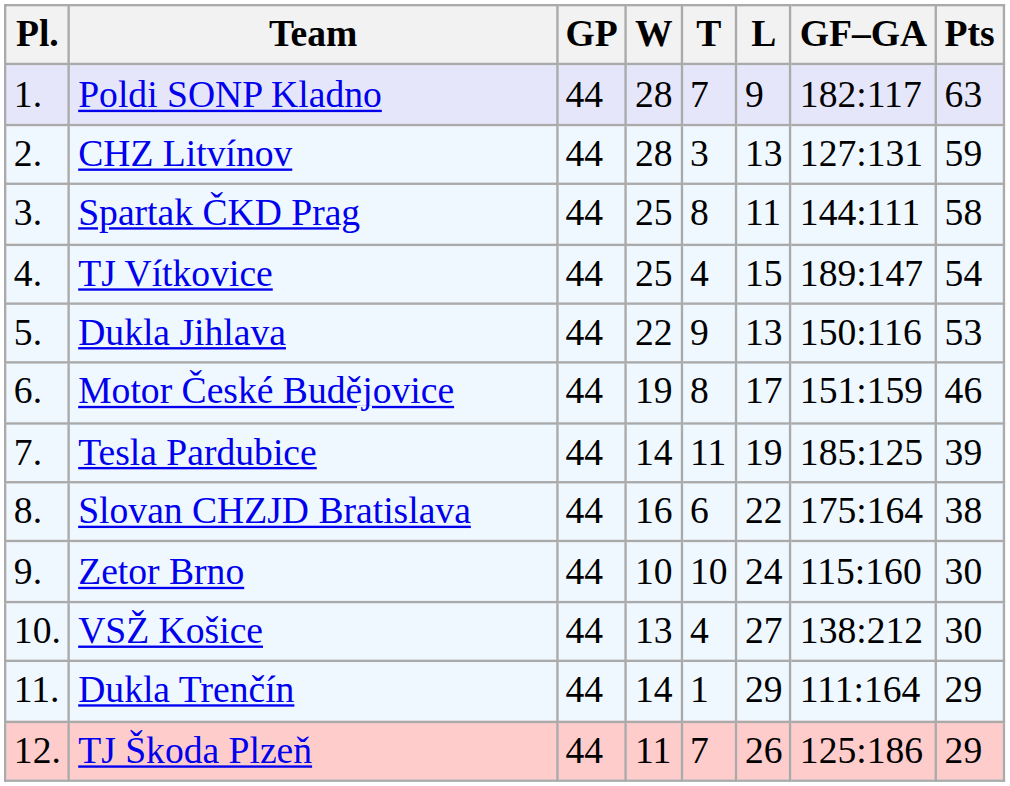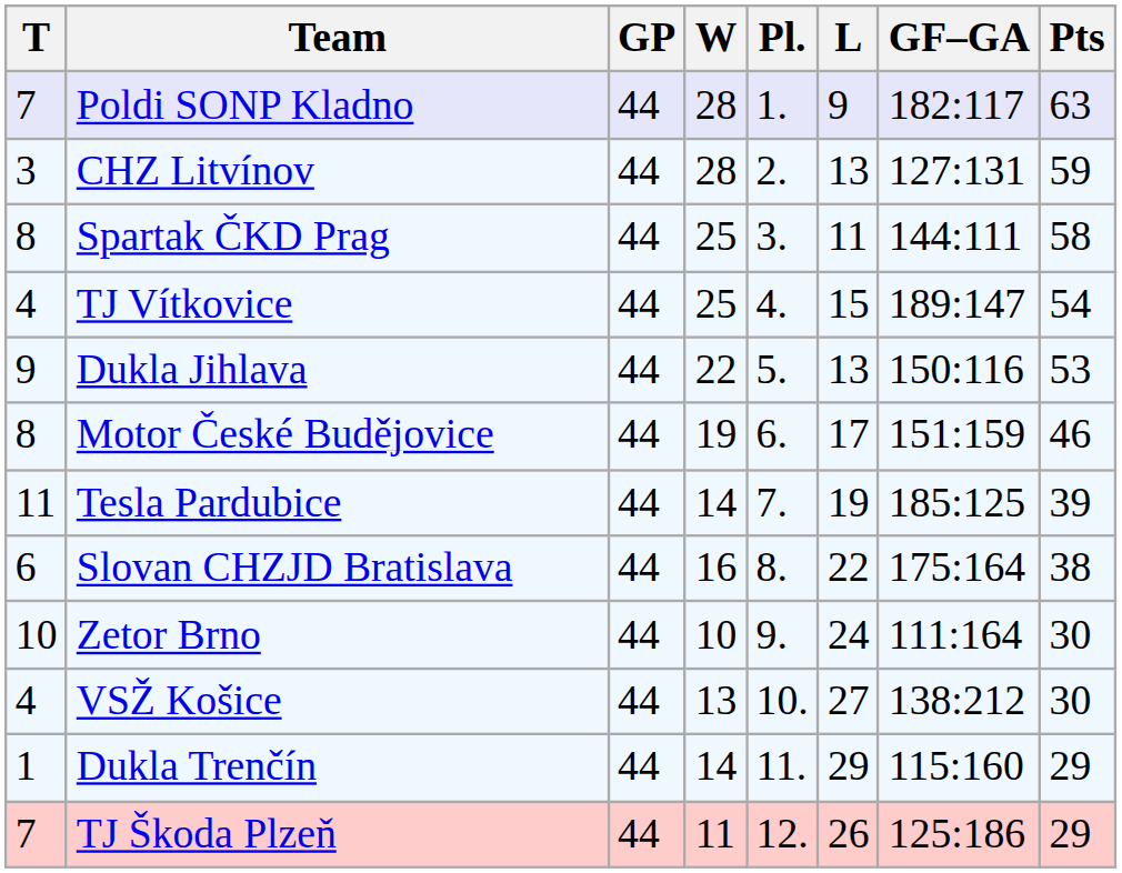 <table class="wikitable">
 <tr>
-<th>Pl.</th>
+<th>T</th>
 <th width="200">Team</th>
 <th>GP</th>
 <th>W</th>
-<th>T</th>
+<th>Pl.</th>
 <th>L</th>
 <th>GF–GA</th>
 <th>Pts</th>
 </tr>
 <tr bgcolor="#e6e6fa">
-<td>1.</td>
+<td>7</td>
 <td><a href='#'>Poldi SONP Kladno</a></td>
 <td>44</td>
 <td>28</td>
-<td>7</td>
+<td>1.</td>
 <td>9</td>
 <td>182:117</td>
 <td>63</td>
 </tr>
 <tr bgcolor="#f0f8ff">
-<td>2.</td>
+<td>3</td>
 <td><a href='#'>CHZ Litvínov</a></td>
 <td>44</td>
 <td>28</td>
-<td>3</td>
+<td>2.</td>
 <td>13</td>
 <td>127:131</td>
 <td>59</td>
 </tr>
 <tr bgcolor="#f0f8ff">
-<td>3.</td>
+<td>8</td>
 <td><a href='#'>Spartak ČKD Prag</a></td>
 <td>44</td>
 <td>25</td>
-<td>8</td>
+<td>3.</td>
 <td>11</td>
 <td>144:111</td>
 <td>58</td>
 </tr>
 <tr bgcolor="#f0f8ff">
-<td>4.</td>
+<td>4</td>
 <td><a href='#'>TJ Vítkovice</a></td>
 <td>44</td>
 <td>25</td>
-<td>4</td>
+<td>4.</td>
 <td>15</td>
 <td>189:147</td>
 <td>54</td>
 </tr>
 <tr bgcolor="#f0f8ff">
-<td>5.</td>
+<td>9</td>
 <td><a href='#'>Dukla Jihlava</a></td>
 <td>44</td>
 <td>22</td>
-<td>9</td>
+<td>5.</td>
 <td>13</td>
 <td>150:116</td>
 <td>53</td>
 </tr>
 <tr bgcolor="#f0f8ff">
-<td>6.</td>
+<td>8</td>
 <td><a href='#'>Motor České Budějovice</a></td>
 <td>44</td>
 <td>19</td>
-<td>8</td>
+<td>6.</td>
 <td>17</td>
 <td>151:159</td>
 <td>46</td>
 </tr>
 <tr bgcolor="#f0f8ff">
-<td>7.</td>
+<td>11</td>
 <td><a href='#'>Tesla Pardubice</a></td>
 <td>44</td>
 <td>14</td>
-<td>11</td>
+<td>7.</td>
 <td>19</td>
 <td>185:125</td>
 <td>39</td>
 </tr>
 <tr bgcolor="#f0f8ff">
-<td>8.</td>
+<td>6</td>
 <td><a href='#'>Slovan CHZJD Bratislava</a></td>
 <td>44</td>
 <td>16</td>
-<td>6</td>
+<td>8.</td>
 <td>22</td>
 <td>175:164</td>
 <td>38</td>
 </tr>
 <tr bgcolor="#f0f8ff">
-<td>9.</td>
+<td>10</td>
 <td><a href='#'>Zetor Brno</a></td>
 <td>44</td>
 <td>10</td>
-<td>10</td>
+<td>9.</td>
 <td>24</td>
-<td>115:160</td>
+<td>111:164</td>
 <td>30</td>
 </tr>
 <tr bgcolor="#f0f8ff">
-<td>10.</td>
+<td>4</td>
 <td><a href='#'>VSŽ Košice</a></td>
 <td>44</td>
 <td>13</td>
-<td>4</td>
+<td>10.</td>
 <td>27</td>
 <td>138:212</td>
 <td>30</td>
 </tr>
 <tr bgcolor="#f0f8ff">
-<td>11.</td>
+<td>1</td>
 <td><a href='#'>Dukla Trenčín</a></td>
 <td>44</td>
 <td>14</td>
-<td>1</td>
+<td>11.</td>
 <td>29</td>
-<td>111:164</td>
+<td>115:160</td>
 <td>29</td>
 </tr>
 <tr bgcolor="#ffcccc">
-<td>12.</td>
+<td>7</td>
 <td><a href='#'>TJ Škoda Plzeň</a></td>
 <td>44</td>
 <td>11</td>
-<td>7</td>
+<td>12.</td>
 <td>26</td>
 <td>125:186</td>
 <td>29</td>
 </tr>
 </table>
